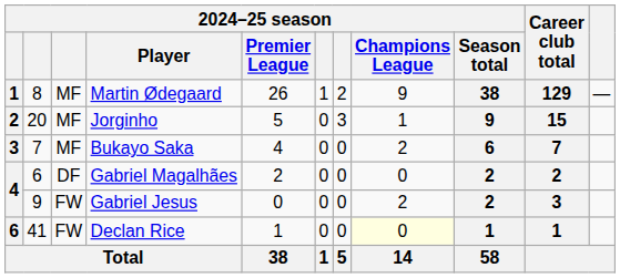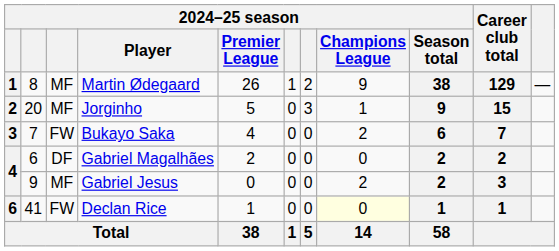 <table class="wikitable sortable" style="text-align:center; font-size:85%;">
 <tr>
 <th colspan="9">2024–25 season</th>
 <th rowspan="2">Career<br>club<br>total</th>
 <th rowspan="2" class="unsortable"></th>
 </tr>
 <tr>
 <th></th>
 <th></th>
 <th></th>
 <th>Player</th>
 <th><a href='#'>Premier<br>League</a></th>
 <th></th>
 <th></th>
 <th><a href='#'>Champions<br>League</a></th>
 <th>Season<br>total</th>
 </tr>
 <tr>
 <th>1</th>
 <td>8</td>
 <td>MF</td>
 <td style="text-align:left;" data-sort-value="Odeg"> <a href='#'>Martin Ødegaard</a></td>
 <td>26</td>
 <td>1</td>
 <td>2</td>
 <td>9</td>
 <th>38</th>
 <th>129</th>
 <td>—</td>
 </tr>
 <tr>
 <th>2</th>
 <td>20</td>
 <td>MF</td>
 <td style="text-align:left;" data-sort-value="Jorg"> <a href='#'>Jorginho</a></td>
 <td>5</td>
 <td>0</td>
 <td>3</td>
 <td>1</td>
 <th>9</th>
 <th>15</th>
 <td></td>
 </tr>
 <tr>
 <th>3</th>
 <td>7</td>
-<td>MF</td>
+<td>FW</td>
 <td style="text-align:left;" data-sort-value="Saka"> <a href='#'>Bukayo Saka</a></td>
 <td>4</td>
 <td>0</td>
 <td>0</td>
 <td>2</td>
 <th>6</th>
 <th>7</th>
 <td></td>
 </tr>
 <tr>
 <th rowspan="2">4</th>
 <td>6</td>
 <td>DF</td>
 <td style="text-align:left;" data-sort-value="Maga"> <a href='#'>Gabriel Magalhães</a></td>
 <td>2</td>
 <td>0</td>
 <td>0</td>
 <td>0</td>
 <th>2</th>
 <th>2</th>
 <td></td>
 </tr>
 <tr>
 <td>9</td>
-<td>FW</td>
+<td>MF</td>
 <td style="text-align:left;" data-sort-value="Jesu"> <a href='#'>Gabriel Jesus</a></td>
 <td>0</td>
 <td>0</td>
 <td>0</td>
 <td>2</td>
 <th>2</th>
 <th>3</th>
 <td></td>
 </tr>
 <tr>
 <th>6</th>
 <td>41</td>
 <td>FW</td>
 <td style="text-align:left;" data-sort-value="Rice"> <a href='#'>Declan Rice</a></td>
 <td>1</td>
 <td>0</td>
 <td>0</td>
 <td style="background: lightyellow;">0</td>
 <th>1</th>
 <th>1</th>
 <td></td>
 </tr>
 <tr>
 <th colspan="4">Total</th>
 <th>38</th>
 <th>1</th>
 <th>5</th>
 <th>14</th>
 <th>58</th>
 <th colspan="2"></th>
 </tr>
 </table>
